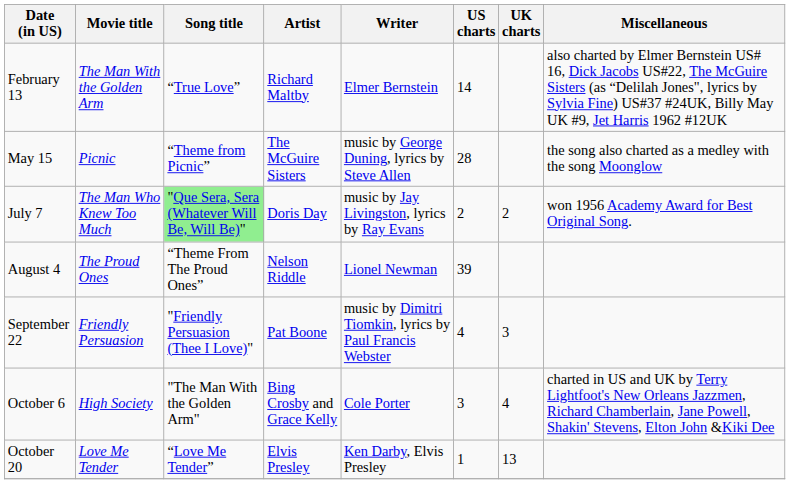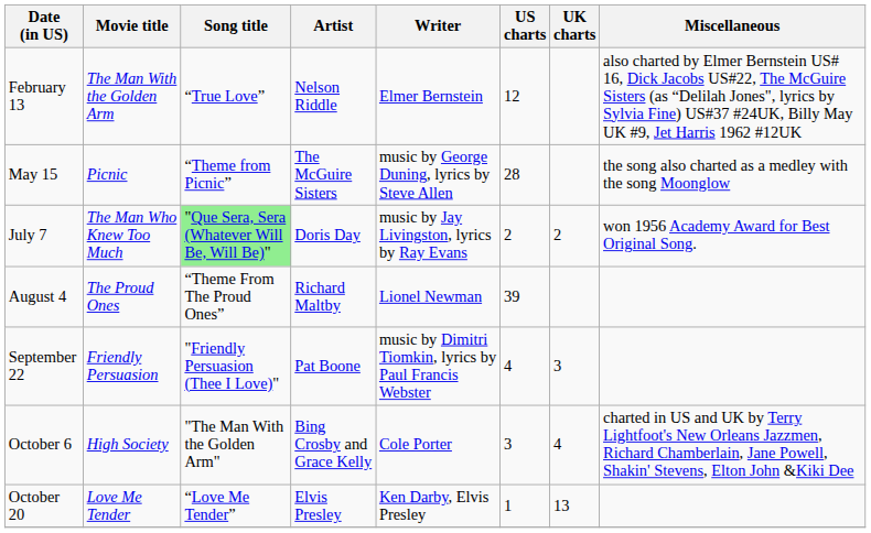 <table class="wikitable sortable">
 <tr>
 <th>Date<br>(in US)</th>
 <th>Movie title</th>
 <th>Song title</th>
 <th>Artist</th>
 <th>Writer</th>
 <th>US <br>charts</th>
 <th>UK<br>charts</th>
 <th>Miscellaneous</th>
 </tr>
 <tr>
 <td>February 13</td>
 <td><em><a href='#'>The Man With the Golden Arm</a></em></td>
 <td>“<a href='#'>True Love</a>”</td>
-<td><a href='#'>Richard Maltby</a></td>
+<td><a href='#'>Nelson Riddle</a></td>
 <td><a href='#'>Elmer Bernstein</a></td>
-<td>14</td>
+<td>12</td>
 <td></td>
 <td>also charted by Elmer Bernstein US# 16, <a href='#'>Dick Jacobs</a> US#22, <a href='#'>The McGuire Sisters</a>  (as “Delilah Jones", lyrics by <a href='#'>Sylvia Fine</a>) US#37  #24UK, Billy May UK #9, <a href='#'>Jet Harris</a> 1962 #12UK</td>
 </tr>
 <tr>
 <td>May 15</td>
 <td><em><a href='#'>Picnic</a></em></td>
 <td>“<a href='#'>Theme from Picnic</a>”</td>
 <td><a href='#'>The McGuire Sisters</a></td>
 <td>music by <a href='#'>George Duning</a>, lyrics by <a href='#'>Steve Allen</a></td>
 <td>28</td>
 <td></td>
 <td>the song also charted as a medley with the song <a href='#'>Moonglow</a></td>
 </tr>
 <tr>
 <td>July 7</td>
 <td><em><a href='#'>The Man Who Knew Too Much</a></em></td>
 <td style="background: lightgreen;">"<a href='#'>Que Sera, Sera (Whatever Will Be, Will Be)</a>"</td>
 <td><a href='#'>Doris Day</a></td>
 <td>music by <a href='#'>Jay Livingston</a>, lyrics by <a href='#'>Ray Evans</a></td>
 <td>2</td>
 <td>2</td>
 <td>won 1956 <a href='#'>Academy Award for Best Original Song</a>.</td>
 </tr>
 <tr>
 <td>August 4</td>
 <td><em><a href='#'>The Proud Ones</a></em></td>
 <td>“Theme From The Proud Ones”</td>
-<td><a href='#'>Nelson Riddle</a></td>
+<td><a href='#'>Richard Maltby</a></td>
 <td><a href='#'>Lionel Newman</a></td>
 <td>39</td>
 <td></td>
 <td></td>
 </tr>
 <tr>
 <td>September 22</td>
 <td><em><a href='#'>Friendly Persuasion</a></em></td>
 <td>"<a href='#'>Friendly Persuasion (Thee I Love)</a>"</td>
 <td><a href='#'>Pat Boone</a></td>
 <td>music by <a href='#'>Dimitri Tiomkin</a>, lyrics by <a href='#'>Paul Francis Webster</a></td>
 <td>4</td>
 <td>3</td>
 <td></td>
 </tr>
 <tr>
 <td>October 6</td>
 <td><em><a href='#'>High Society</a></em></td>
 <td>"The Man With the Golden Arm"</td>
 <td><a href='#'>Bing Crosby</a> and <a href='#'>Grace Kelly</a></td>
 <td><a href='#'>Cole Porter</a></td>
 <td>3</td>
 <td>4</td>
 <td>charted in US and UK by <a href='#'>Terry Lightfoot's New Orleans Jazzmen</a>, <a href='#'>Richard Chamberlain</a>, <a href='#'>Jane Powell</a>, <a href='#'>Shakin' Stevens</a>, <a href='#'>Elton John</a> &<a href='#'>Kiki Dee</a></td>
 </tr>
 <tr>
 <td>October 20</td>
 <td><em><a href='#'>Love Me Tender</a></em></td>
 <td>“<a href='#'>Love Me Tender</a>”</td>
 <td><a href='#'>Elvis Presley</a></td>
 <td><a href='#'>Ken Darby</a>, Elvis Presley</td>
 <td>1</td>
 <td>13</td>
 <td></td>
 </tr>
 <tr>
 </tr>
 </table>
